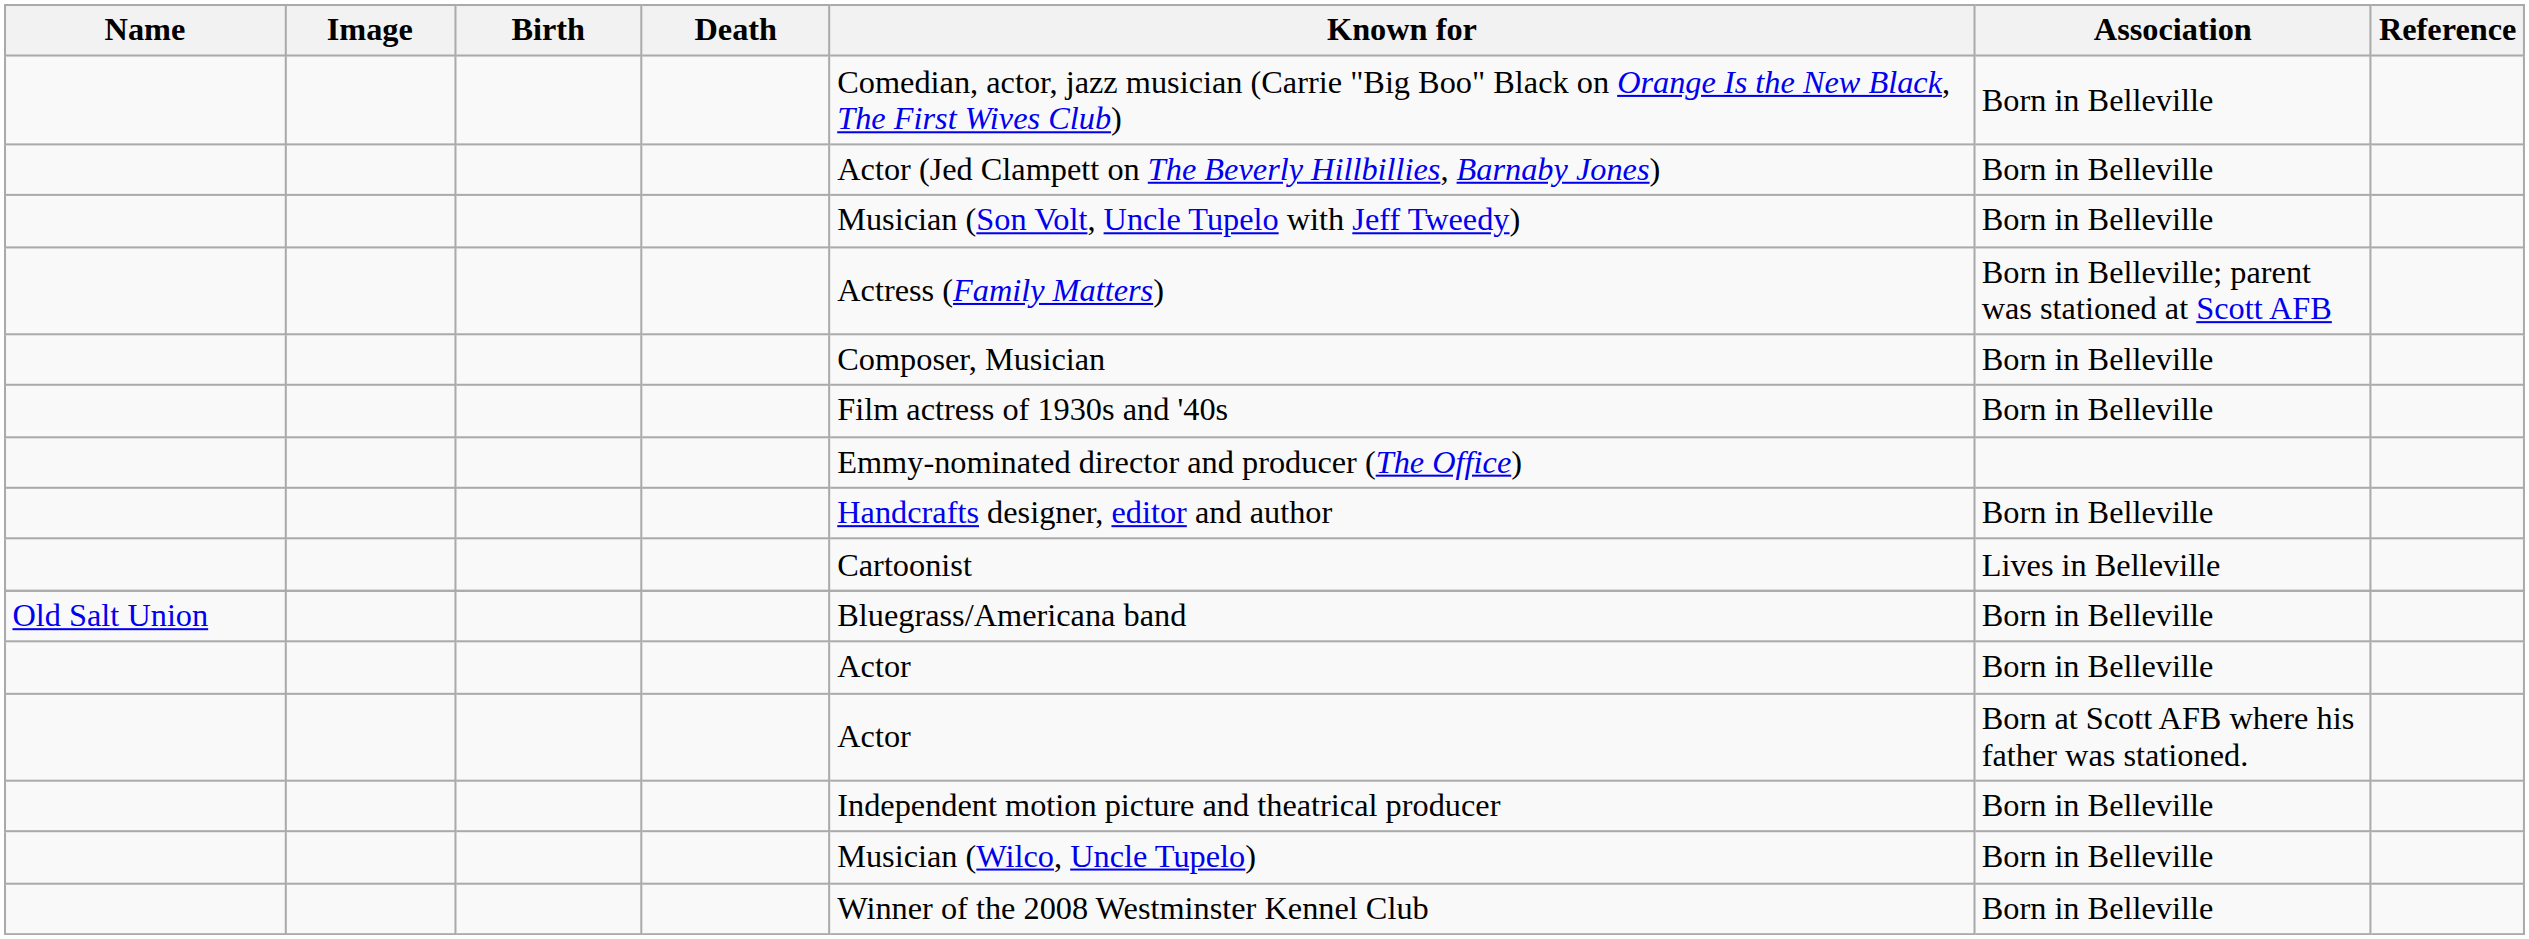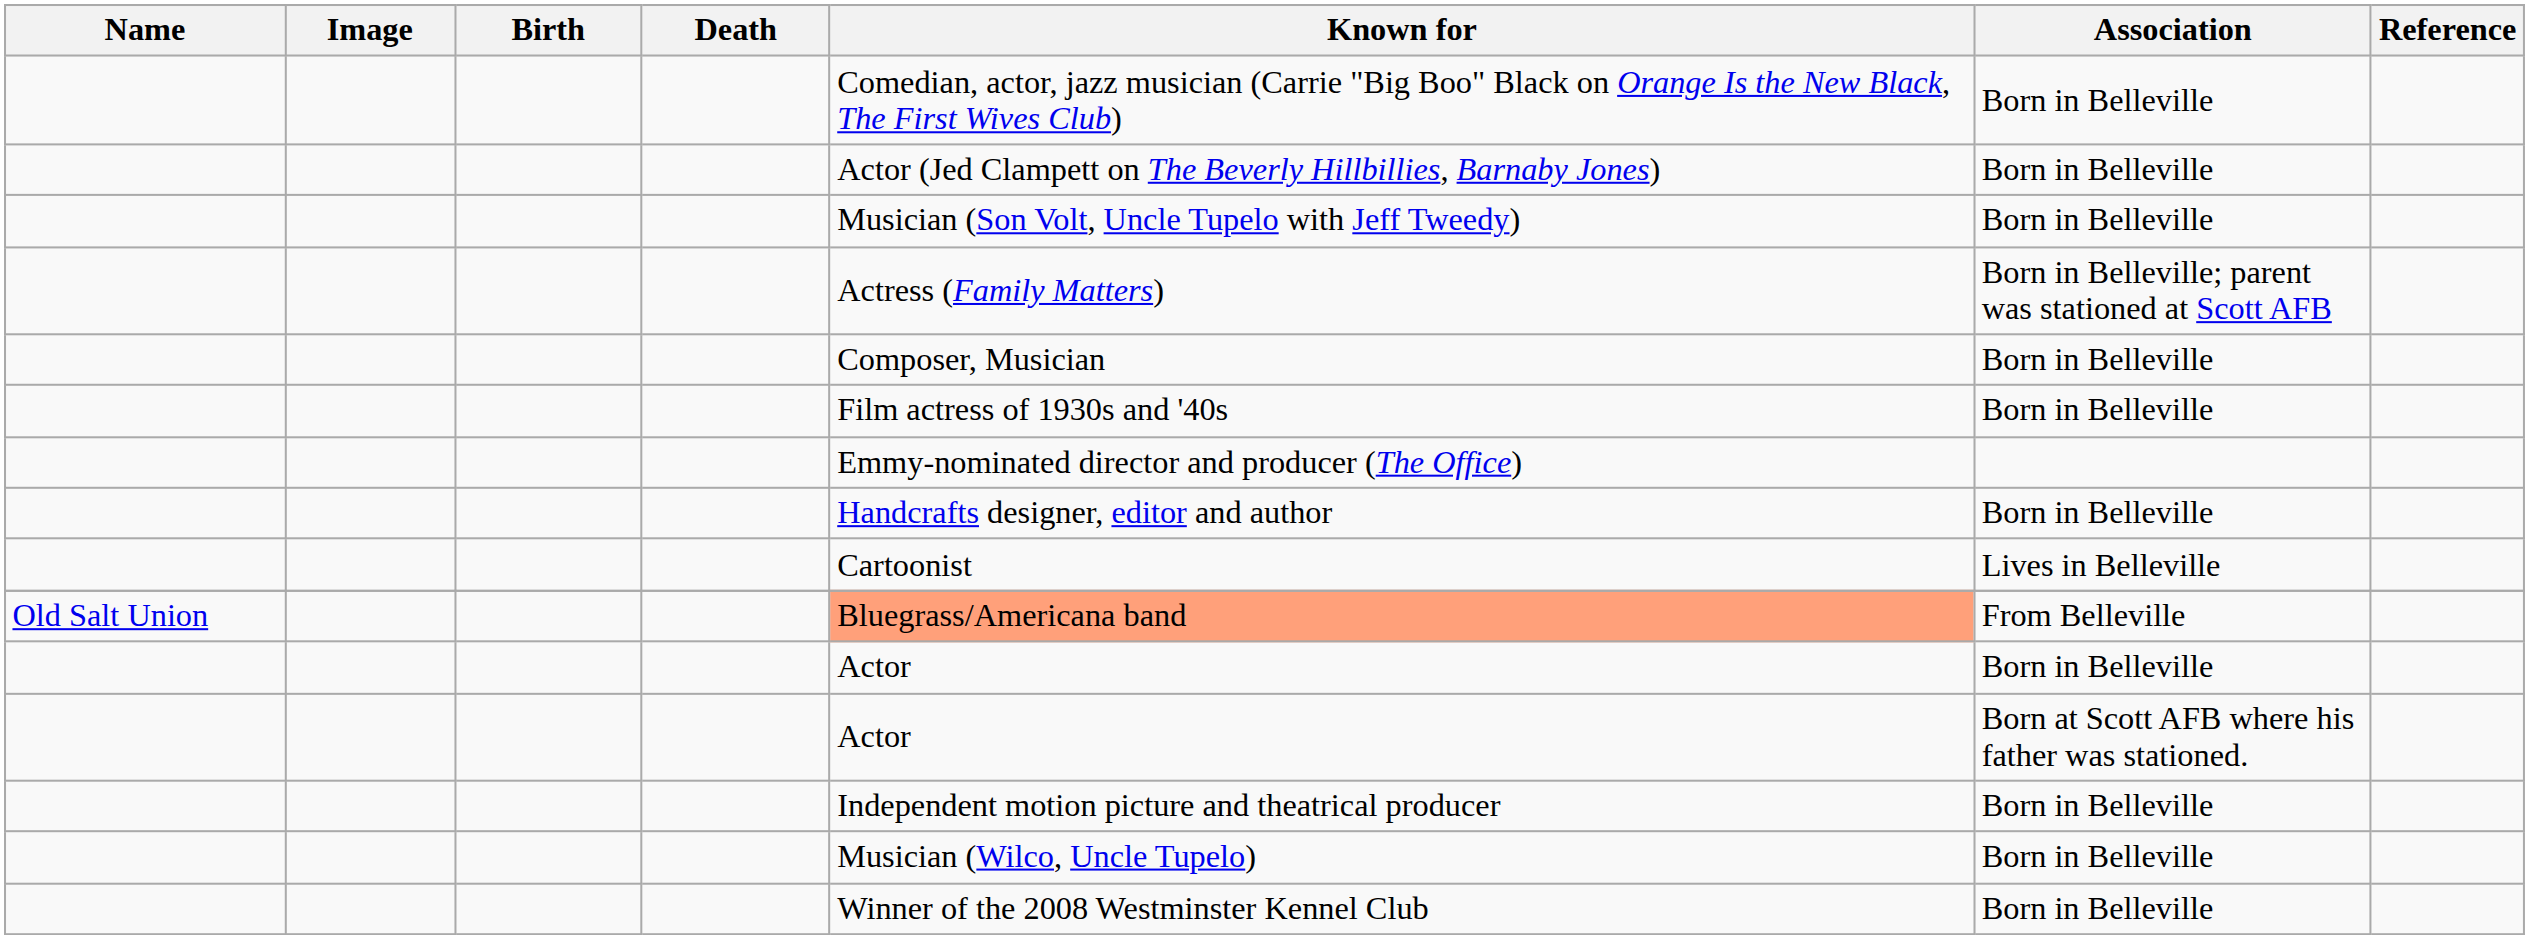 <table class="wikitable sortable">
 <tr>
 <th scope="col" width="140">Name</th>
 <th scope="col" width="80" class="unsortable">Image</th>
 <th scope="col" width="90">Birth</th>
 <th scope="col" width="90">Death</th>
 <th scope="col" width="600" class="unsortable">Known for</th>
 <th scope="col" width="200" class="unsortable">Association</th>
 <th scope="col" width="30" class="unsortable">Reference</th>
 </tr>
 <tr>
 <td></td>
 <td></td>
 <td align=right></td>
 <td></td>
 <td>Comedian, actor, jazz musician (Carrie "Big Boo" Black on <em><a href='#'>Orange Is the New Black</a></em>, <em><a href='#'>The First Wives Club</a></em>)</td>
 <td>Born in Belleville</td>
 <td align="center"></td>
 </tr>
 <tr>
 <td></td>
 <td></td>
 <td align=right></td>
 <td align=right></td>
 <td>Actor (Jed Clampett on <em><a href='#'>The Beverly Hillbillies</a></em>, <em><a href='#'>Barnaby Jones</a></em>)</td>
 <td>Born in Belleville</td>
 <td align="center"></td>
 </tr>
 <tr>
 <td></td>
 <td></td>
 <td align=right></td>
 <td></td>
 <td>Musician (<a href='#'>Son Volt</a>, <a href='#'>Uncle Tupelo</a> with <a href='#'>Jeff Tweedy</a>)</td>
 <td>Born in Belleville</td>
 <td align="center"></td>
 </tr>
 <tr>
 <td></td>
 <td></td>
 <td align=right></td>
 <td></td>
 <td>Actress (<em><a href='#'>Family Matters</a></em>)</td>
 <td>Born in Belleville; parent was stationed at <a href='#'>Scott AFB</a></td>
 <td align="center"></td>
 </tr>
 <tr>
 <td></td>
 <td></td>
 <td align=right></td>
 <td></td>
 <td>Composer, Musician</td>
 <td>Born in Belleville</td>
 <td align="center"></td>
 </tr>
 <tr>
 <td></td>
 <td></td>
 <td align=right></td>
 <td align=right></td>
 <td>Film actress of 1930s and '40s</td>
 <td>Born in Belleville</td>
 <td align="center"></td>
 </tr>
 <tr>
 <td></td>
 <td></td>
 <td align=right></td>
 <td></td>
 <td>Emmy-nominated director and producer (<em><a href='#'>The Office</a></em>)</td>
 <td></td>
 <td align="center"></td>
 </tr>
 <tr>
 <td></td>
 <td></td>
 <td align=right></td>
 <td align=right></td>
 <td><a href='#'>Handcrafts</a> designer, <a href='#'>editor</a> and author</td>
 <td>Born in Belleville</td>
 <td align="center"></td>
 </tr>
 <tr>
 <td></td>
 <td></td>
 <td align=right></td>
 <td></td>
 <td>Cartoonist</td>
 <td>Lives in Belleville</td>
 <td align="center"></td>
 </tr>
 <tr>
 </tr>
 <tr>
 <td><a href='#'>Old Salt Union</a></td>
 <td></td>
 <td></td>
 <td></td>
-<td>Bluegrass/Americana band</td>
-<td>Born in Belleville</td>
+<td style="background: lightsalmon;">Bluegrass/Americana band</td>
+<td>From Belleville</td>
 <td align="center"></td>
 </tr>
 <tr>
 <td></td>
 <td></td>
 <td align=right></td>
 <td></td>
 <td>Actor</td>
 <td>Born in Belleville</td>
 <td align="center"></td>
 </tr>
 <tr>
 <td></td>
 <td></td>
 <td align=right></td>
 <td></td>
 <td>Actor</td>
 <td>Born at Scott AFB where his father was stationed.</td>
 <td align="center"></td>
 </tr>
 <tr>
 <td></td>
 <td></td>
 <td align=right></td>
 <td align=right></td>
 <td>Independent motion picture and theatrical producer</td>
 <td>Born in Belleville</td>
 <td align="center"></td>
 </tr>
 <tr>
 <td></td>
 <td></td>
 <td align=right></td>
 <td></td>
 <td>Musician (<a href='#'>Wilco</a>, <a href='#'>Uncle Tupelo</a>)</td>
 <td>Born in Belleville</td>
 <td align="center"></td>
 </tr>
 <tr>
 <td></td>
 <td></td>
 <td align=right></td>
 <td></td>
 <td>Winner of the 2008 Westminster Kennel Club</td>
 <td>Born in Belleville</td>
 <td align="center"></td>
 </tr>
 </table>
